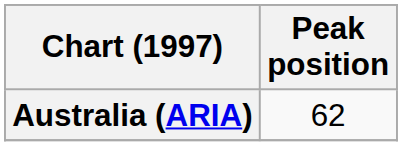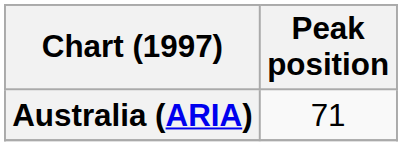 <table class="wikitable sortable plainrowheaders" style="text-align:center">
 <tr>
 <th>Chart (1997)</th>
 <th>Peak<br>position</th>
 </tr>
 <tr>
 <th scope="row">Australia (<a href='#'>ARIA</a>)</th>
-<td>62</td>
+<td>71</td>
 </tr>
 <tr>
 </tr>
 <tr>
 </tr>
 <tr>
 </tr>
 <tr>
 </tr>
 <tr>
 </tr>
 </table>
